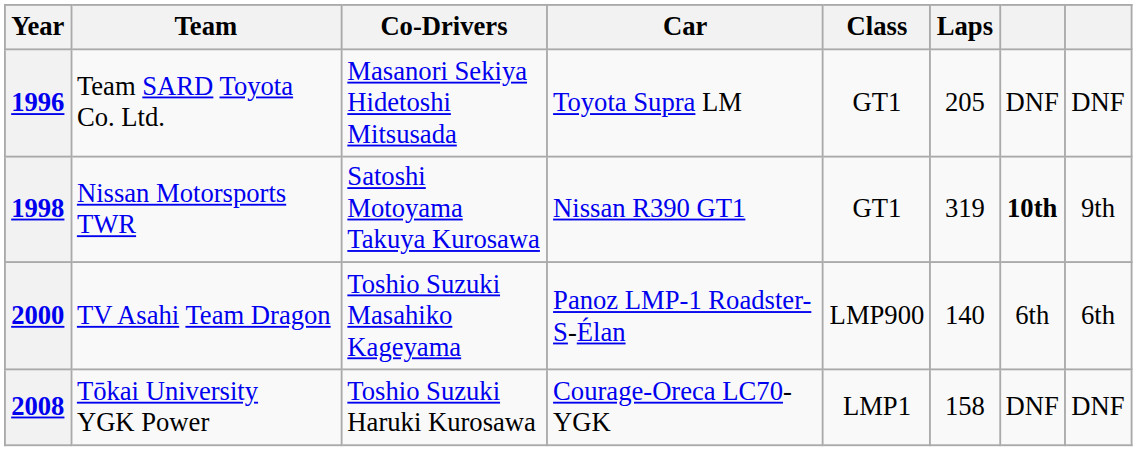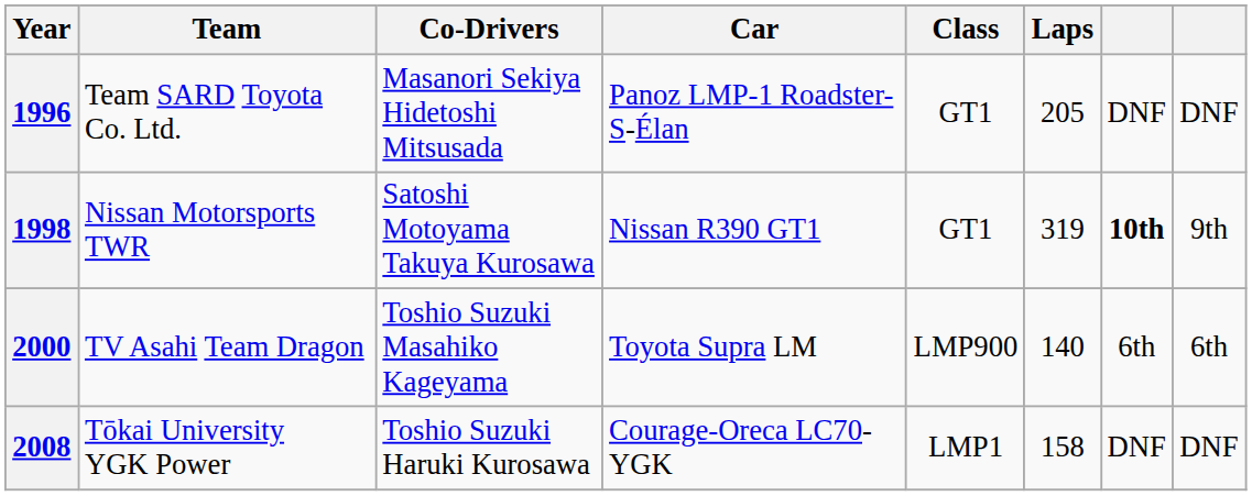 <table class="wikitable" style="text-align:center; font-size:90%">
 <tr>
 <th>Year</th>
 <th>Team</th>
 <th>Co-Drivers</th>
 <th>Car</th>
 <th>Class</th>
 <th>Laps</th>
 <th></th>
 <th></th>
 </tr>
 <tr>
 <th><a href='#'>1996</a></th>
 <td align="left"> Team <a href='#'>SARD</a> <a href='#'>Toyota</a> Co. Ltd.</td>
 <td align="left"> <a href='#'>Masanori Sekiya</a><br> <a href='#'>Hidetoshi Mitsusada</a></td>
-<td align="left"><a href='#'>Toyota Supra</a> LM</td>
+<td align="left"><a href='#'>Panoz LMP-1 Roadster-S</a>-<a href='#'>Élan</a></td>
 <td>GT1</td>
 <td>205</td>
 <td>DNF</td>
 <td>DNF</td>
 </tr>
 <tr>
 <th><a href='#'>1998</a></th>
 <td align="left"> <a href='#'>Nissan Motorsports</a><br> <a href='#'>TWR</a></td>
 <td align="left"> <a href='#'>Satoshi Motoyama</a><br> <a href='#'>Takuya Kurosawa</a></td>
 <td align="left"><a href='#'>Nissan R390 GT1</a></td>
 <td>GT1</td>
 <td>319</td>
 <td><strong>10th</strong></td>
 <td>9th</td>
 </tr>
 <tr>
 <th><a href='#'>2000</a></th>
 <td align="left"> <a href='#'>TV Asahi</a> <a href='#'>Team Dragon</a></td>
 <td align="left"> <a href='#'>Toshio Suzuki</a><br> <a href='#'>Masahiko Kageyama</a></td>
-<td align="left"><a href='#'>Panoz LMP-1 Roadster-S</a>-<a href='#'>Élan</a></td>
+<td align="left"><a href='#'>Toyota Supra</a> LM</td>
 <td>LMP900</td>
 <td>140</td>
 <td>6th</td>
 <td>6th</td>
 </tr>
 <tr>
 <th><a href='#'>2008</a></th>
 <td align="left"> <a href='#'>Tōkai University</a><br> YGK Power</td>
 <td align="left"> <a href='#'>Toshio Suzuki</a><br> Haruki Kurosawa</td>
 <td align="left"><a href='#'>Courage-Oreca LC70</a>-YGK</td>
 <td>LMP1</td>
 <td>158</td>
 <td>DNF</td>
 <td>DNF</td>
 </tr>
 </table>
